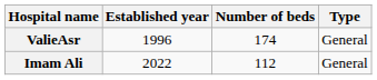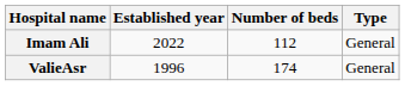 <table class="wikitable" style="text-align: center;">
 <tr>
 <th rowspan=1>Hospital name</th>
 <th rowspan=1>Established year</th>
 <th rowspan=1>Number of beds</th>
 <th rowspan=1>Type</th>
 </tr>
 <tr>
+<th>Imam Ali</th>
+<td>2022</td>
+<td>112</td>
+<td>General</td>
+</tr>
+<tr>
 <th>ValieAsr</th>
 <td>1996</td>
 <td>174</td>
 <td>General</td>
 </tr>
-<tr>
-<th>Imam Ali</th>
-<td>2022</td>
-<td>112</td>
-<td>General</td>
-</tr>
 </table>
